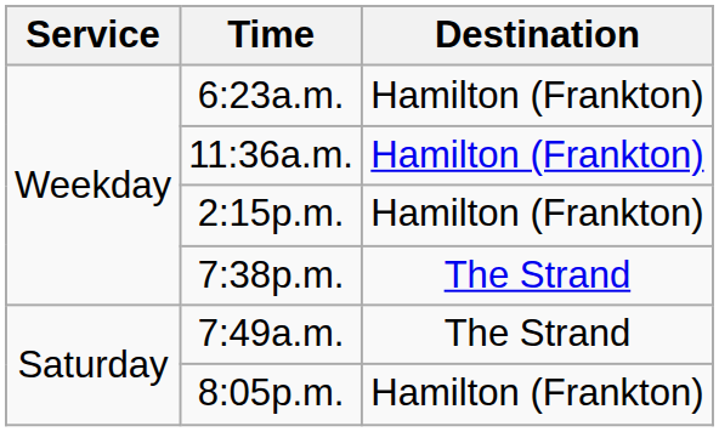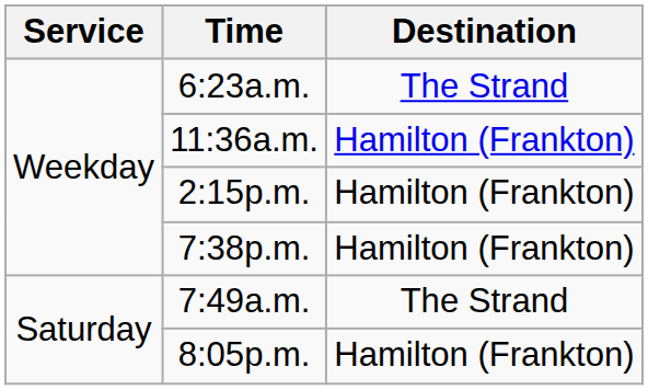 <table class="wikitable sortable" style="text-align: center;">
 <tr>
 <th>Service</th>
 <th>Time</th>
 <th>Destination</th>
 </tr>
 <tr>
 <td rowspan=4>Weekday</td>
 <td>6:23a.m.</td>
-<td>Hamilton (Frankton)</td>
+<td><a href='#'>The Strand</a></td>
 </tr>
 <tr>
 <td>11:36a.m.</td>
 <td><a href='#'>Hamilton (Frankton)</a></td>
 </tr>
 <tr>
 <td data-sort-value="14:15">2:15p.m.</td>
 <td>Hamilton (Frankton)</td>
 </tr>
 <tr>
 <td data-sort-value="19:38">7:38p.m.</td>
-<td><a href='#'>The Strand</a></td>
+<td>Hamilton (Frankton)</td>
 </tr>
 <tr>
 <td rowspan=2>Saturday</td>
 <td>7:49a.m.</td>
 <td>The Strand</td>
 </tr>
 <tr>
 <td data-sort-value="20:05">8:05p.m.</td>
 <td>Hamilton (Frankton)</td>
 </tr>
 </table>
